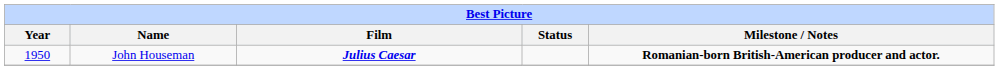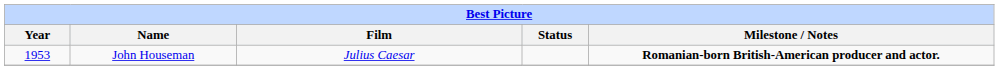 <table class="wikitable" style="text-align: center">
 <tr style="background:#bfd7ff;">
 <td colspan=6 style="text-align:center;"><strong><a href='#'>Best Picture</a></strong></td>
 </tr>
 <tr style="background:#ebf5ff;">
 <th style="width:075px;">Year</th>
 <th style="width:200px;">Name</th>
 <th style="width:350px;">Film</th>
 <th style="width:075px;">Status</th>
 <th style="width:500px;">Milestone / Notes</th>
 </tr>
 <tr>
-<td><a href='#'>1950</a></td>
+<td><a href='#'>1953</a></td>
 <td><a href='#'>John Houseman</a></td>
-<td><strong><em><a href='#'>Julius Caesar</a></em></strong></td>
+<td><em><a href='#'>Julius Caesar</a></em></td>
 <td></td>
 <td><strong>Romanian-born British-American producer and actor.</strong></td>
 </tr>
 <tr>
 </tr>
 </table>
